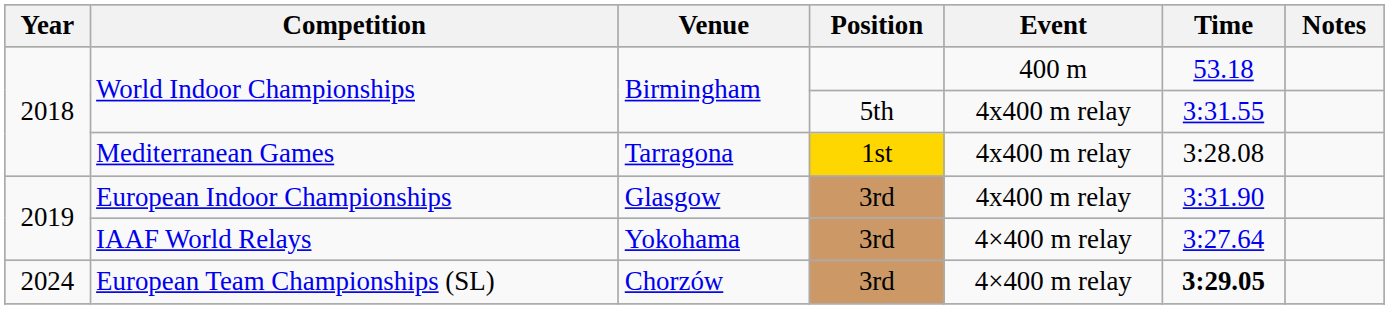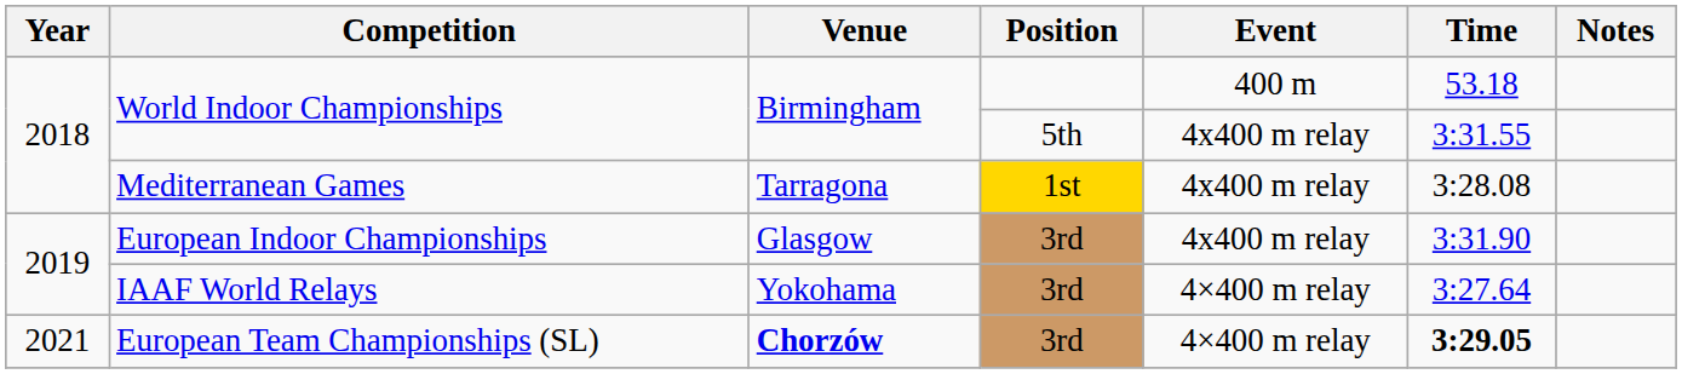 <table class="wikitable" width=65% style="font-size:100%; text-align:center;">
 <tr>
 <th>Year</th>
 <th>Competition</th>
 <th>Venue</th>
 <th>Position</th>
 <th>Event</th>
 <th>Time</th>
 <th>Notes</th>
 </tr>
 <tr>
 <td rowspan=3>2018</td>
 <td rowspan=2 align=left><a href='#'>World Indoor Championships</a></td>
 <td rowspan=2 align=left> <a href='#'>Birmingham</a></td>
 <td></td>
 <td>400 m</td>
 <td><a href='#'>53.18</a></td>
 <td></td>
 </tr>
 <tr>
 <td>5th</td>
 <td>4x400 m relay</td>
 <td><a href='#'>3:31.55</a></td>
 <td></td>
 </tr>
 <tr>
 <td align=left><a href='#'>Mediterranean Games</a></td>
 <td align=left> <a href='#'>Tarragona</a></td>
 <td bgcolor=gold>1st</td>
 <td>4x400 m relay</td>
 <td>3:28.08</td>
 <td></td>
 </tr>
 <tr>
 <td rowspan=2>2019</td>
 <td align=left><a href='#'>European Indoor Championships</a></td>
 <td align=left> <a href='#'>Glasgow</a></td>
 <td bgcolor=cc9966>3rd</td>
 <td>4x400 m relay</td>
 <td><a href='#'>3:31.90</a></td>
 <td></td>
 </tr>
 <tr>
 <td align=left><a href='#'>IAAF World Relays</a></td>
 <td align=left> <a href='#'>Yokohama</a></td>
 <td bgcolor=cc9966>3rd</td>
 <td>4×400 m relay</td>
 <td><a href='#'>3:27.64</a></td>
 <td></td>
 </tr>
 <tr>
-<td>2024</td>
+<td>2021</td>
 <td align=left><a href='#'>European Team Championships</a> (SL)</td>
-<td align=left> <a href='#'>Chorzów</a></td>
+<td align=left><strong> <a href='#'>Chorzów</a></strong></td>
 <td bgcolor=cc9966>3rd</td>
 <td>4×400 m relay</td>
 <td><strong>3:29.05</strong></td>
 <td></td>
 </tr>
 </table>
